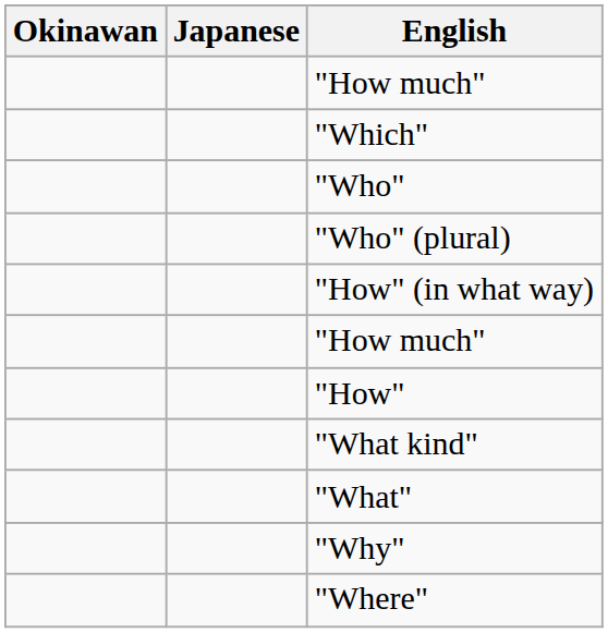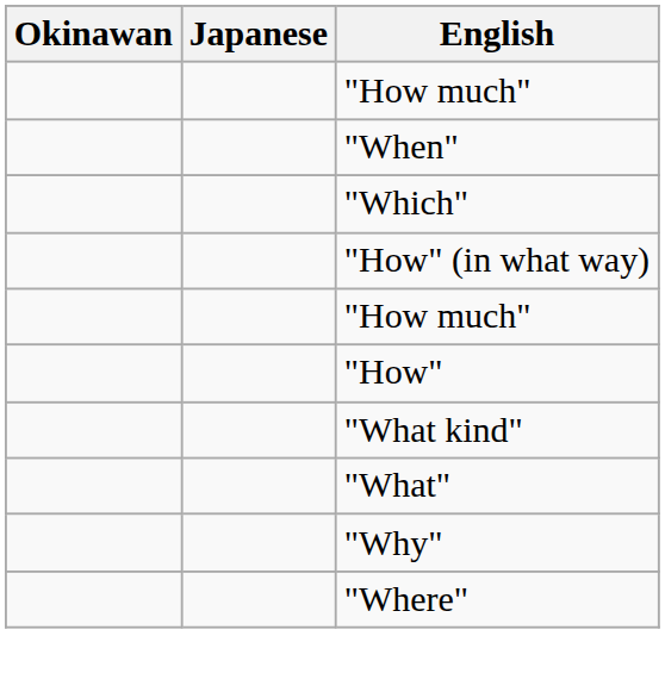 <table class="wikitable">
 <tr>
 <th>Okinawan</th>
 <th>Japanese</th>
 <th>English</th>
 </tr>
 <tr>
 <td></td>
 <td></td>
 <td>"How much"</td>
 </tr>
 <tr>
 <td></td>
 <td></td>
-<td>"Which"</td>
+<td>"When"</td>
 </tr>
 <tr>
 <td></td>
 <td></td>
-<td>"Who"</td>
-</tr>
-<tr>
-<td></td>
-<td></td>
-<td>"Who" (plural)</td>
+<td>"Which"</td>
 </tr>
 <tr>
 <td></td>
 <td></td>
 <td>"How" (in what way)</td>
 </tr>
 <tr>
 <td></td>
 <td></td>
 <td>"How much"</td>
 </tr>
 <tr>
 <td></td>
 <td></td>
 <td>"How"</td>
 </tr>
 <tr>
 <td></td>
 <td></td>
 <td>"What kind"</td>
 </tr>
 <tr>
 <td></td>
 <td></td>
 <td>"What"</td>
 </tr>
 <tr>
 <td></td>
 <td></td>
 <td>"Why"</td>
 </tr>
 <tr マー、どこ>
 <td></td>
 <td></td>
 <td>"Where"</td>
 </tr>
 </table>
